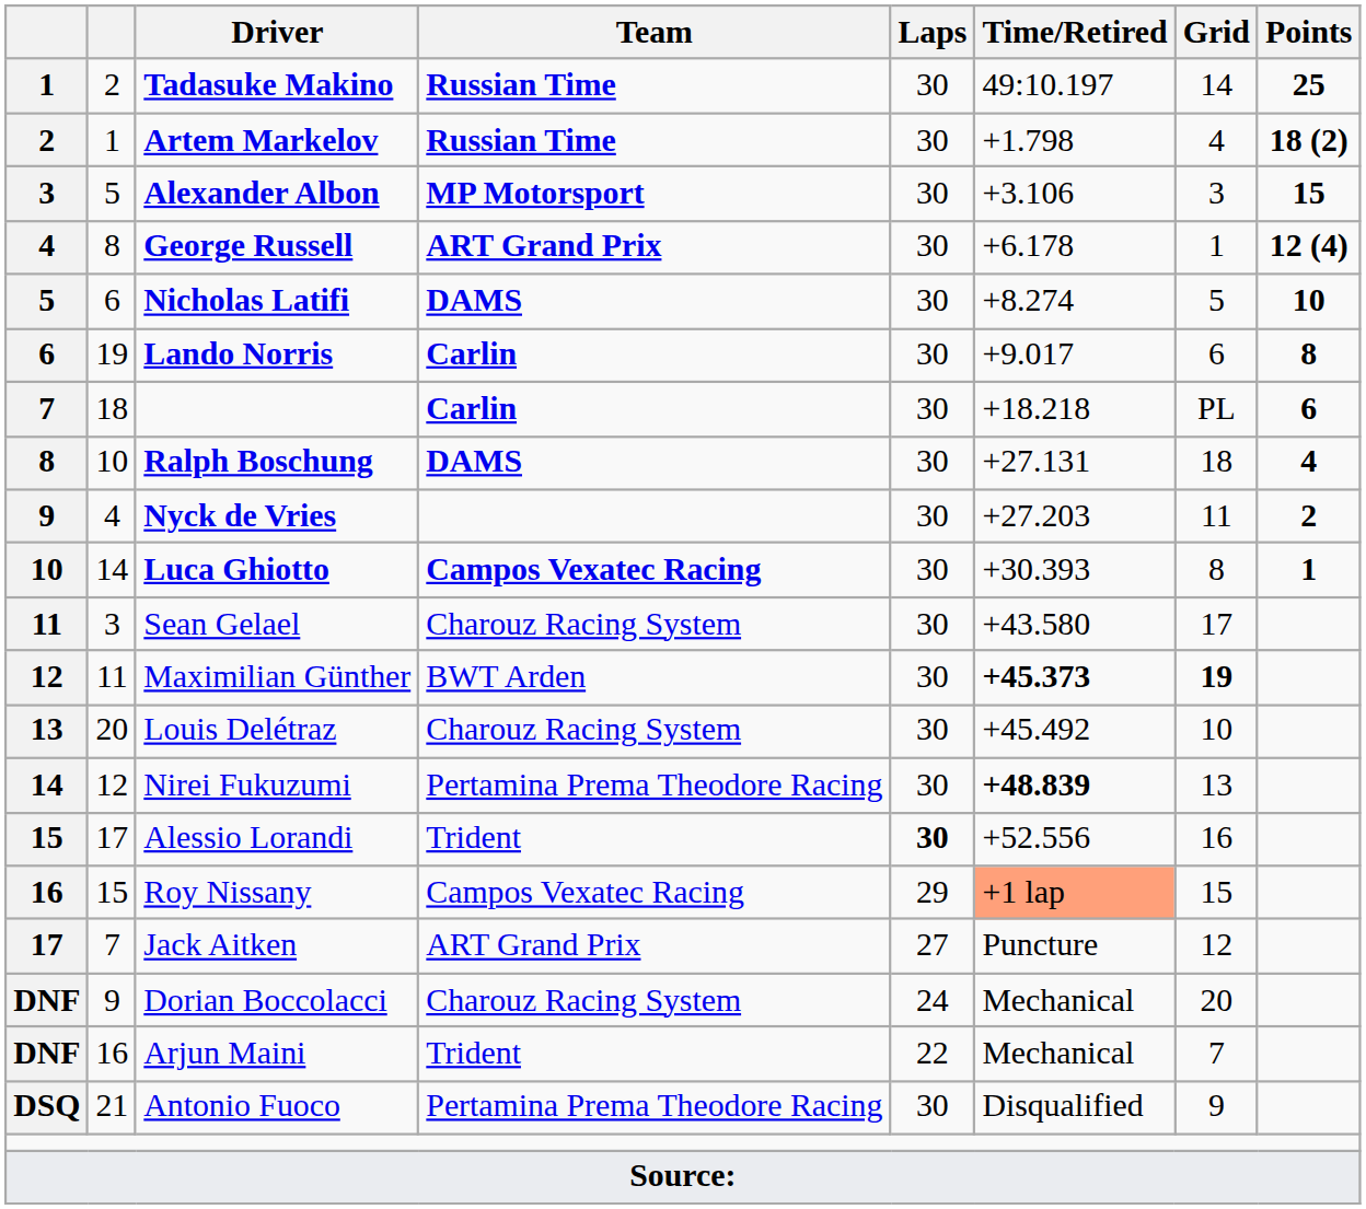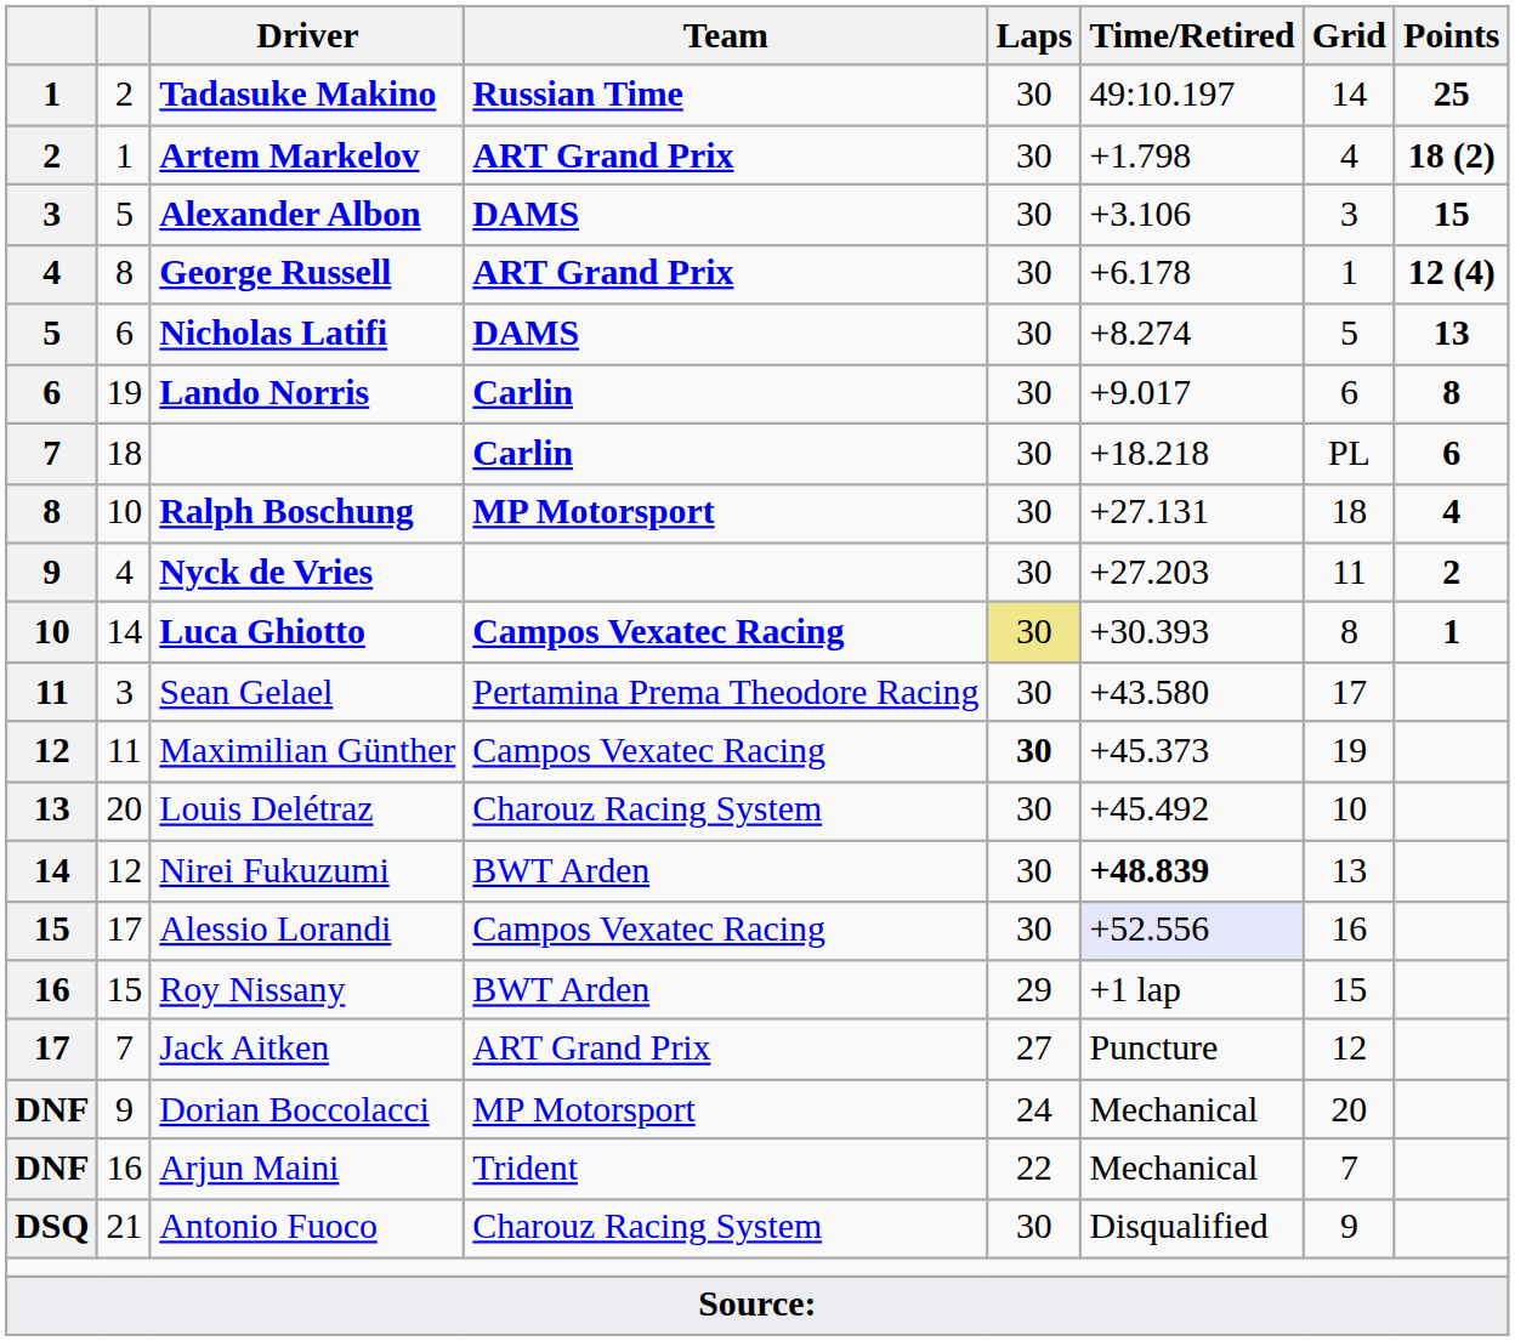 <table class="wikitable" style="font-size: 85%;">
 <tr>
 <th></th>
 <th></th>
 <th>Driver</th>
 <th>Team</th>
 <th>Laps</th>
 <th>Time/Retired</th>
 <th>Grid</th>
 <th>Points</th>
 </tr>
 <tr>
 <th>1</th>
 <td align="center">2</td>
 <td> <strong><a href='#'>Tadasuke Makino</a></strong></td>
 <td><strong><a href='#'>Russian Time</a></strong></td>
 <td align="center">30</td>
 <td>49:10.197</td>
 <td align="center">14</td>
 <td align="center"><strong>25</strong></td>
 </tr>
 <tr>
 <th>2</th>
 <td align="center">1</td>
 <td> <strong><a href='#'>Artem Markelov</a></strong></td>
-<td><strong><a href='#'>Russian Time</a></strong></td>
+<td><strong><a href='#'>ART Grand Prix</a></strong></td>
 <td align="center">30</td>
 <td>+1.798</td>
 <td align="center">4</td>
 <td align="center"><strong>18 (2)</strong></td>
 </tr>
 <tr>
 <th>3</th>
 <td align="center">5</td>
 <td> <strong><a href='#'>Alexander Albon</a></strong></td>
-<td><strong><a href='#'>MP Motorsport</a></strong></td>
+<td><strong><a href='#'>DAMS</a></strong></td>
 <td align="center">30</td>
 <td>+3.106</td>
 <td align="center">3</td>
 <td align="center"><strong>15</strong></td>
 </tr>
 <tr>
 <th>4</th>
 <td align="center">8</td>
 <td> <strong><a href='#'>George Russell</a></strong></td>
 <td><strong><a href='#'>ART Grand Prix</a></strong></td>
 <td align="center">30</td>
 <td>+6.178</td>
 <td align="center">1</td>
 <td align="center"><strong>12 (4)</strong></td>
 </tr>
 <tr>
 <th>5</th>
 <td align="center">6</td>
 <td> <strong><a href='#'>Nicholas Latifi</a></strong></td>
 <td><strong><a href='#'>DAMS</a></strong></td>
 <td align="center">30</td>
 <td>+8.274</td>
 <td align="center">5</td>
-<td align="center"><strong>10</strong></td>
+<td align="center"><strong>13</strong></td>
 </tr>
 <tr>
 <th>6</th>
 <td align="center">19</td>
 <td> <strong><a href='#'>Lando Norris</a></strong></td>
 <td><strong><a href='#'>Carlin</a></strong></td>
 <td align="center">30</td>
 <td>+9.017</td>
 <td align="center">6</td>
 <td align="center"><strong>8</strong></td>
 </tr>
 <tr>
 <th>7</th>
 <td align="center">18</td>
 <td></td>
 <td><strong><a href='#'>Carlin</a></strong></td>
 <td align="center">30</td>
 <td>+18.218</td>
 <td align="center">PL</td>
 <td align="center"><strong>6</strong></td>
 </tr>
 <tr>
 <th>8</th>
 <td align="center">10</td>
 <td> <strong><a href='#'>Ralph Boschung</a></strong></td>
-<td><strong><a href='#'>DAMS</a></strong></td>
+<td><strong><a href='#'>MP Motorsport</a></strong></td>
 <td align="center">30</td>
 <td>+27.131</td>
 <td align="center">18</td>
 <td align="center"><strong>4</strong></td>
 </tr>
 <tr>
 <th>9</th>
 <td align="center">4</td>
 <td> <strong><a href='#'>Nyck de Vries</a></strong></td>
 <td><strong></strong></td>
 <td align="center">30</td>
 <td>+27.203</td>
 <td align="center">11</td>
 <td align="center"><strong>2</strong></td>
 </tr>
 <tr>
 <th>10</th>
 <td align="center">14</td>
 <td> <strong><a href='#'>Luca Ghiotto</a></strong></td>
 <td><strong><a href='#'>Campos Vexatec Racing</a></strong></td>
-<td align="center">30</td>
+<td align="center" style="background: khaki;">30</td>
 <td>+30.393</td>
 <td align="center">8</td>
 <td align="center"><strong>1</strong></td>
 </tr>
 <tr>
 <th>11</th>
 <td align="center">3</td>
 <td> <a href='#'>Sean Gelael</a></td>
-<td><a href='#'>Charouz Racing System</a></td>
+<td><a href='#'>Pertamina Prema Theodore Racing</a></td>
 <td align="center">30</td>
 <td>+43.580</td>
 <td align="center">17</td>
 <td align="center"></td>
 </tr>
 <tr>
 <th>12</th>
 <td align="center">11</td>
 <td> <a href='#'>Maximilian Günther</a></td>
-<td><a href='#'>BWT Arden</a></td>
-<td align="center">30</td>
-<td><strong>+45.373</strong></td>
-<td align="center"><strong>19</strong></td>
+<td><a href='#'>Campos Vexatec Racing</a></td>
+<td align="center"><strong>30</strong></td>
+<td>+45.373</td>
+<td align="center">19</td>
 <td align="center"></td>
 </tr>
 <tr>
 <th>13</th>
 <td align="center">20</td>
 <td> <a href='#'>Louis Delétraz</a></td>
 <td><a href='#'>Charouz Racing System</a></td>
 <td align="center">30</td>
 <td>+45.492</td>
 <td align="center">10</td>
 <td align="center"></td>
 </tr>
 <tr>
 <th>14</th>
 <td align="center">12</td>
 <td> <a href='#'>Nirei Fukuzumi</a></td>
-<td><a href='#'>Pertamina Prema Theodore Racing</a></td>
+<td><a href='#'>BWT Arden</a></td>
 <td align="center">30</td>
 <td><strong>+48.839</strong></td>
 <td align="center">13</td>
 <td align="center"></td>
 </tr>
 <tr>
 <th>15</th>
 <td align="center">17</td>
 <td> <a href='#'>Alessio Lorandi</a></td>
-<td><a href='#'>Trident</a></td>
-<td align="center"><strong>30</strong></td>
-<td>+52.556</td>
+<td><a href='#'>Campos Vexatec Racing</a></td>
+<td align="center">30</td>
+<td style="background: lavender;">+52.556</td>
 <td align="center">16</td>
 <td align="center"></td>
 </tr>
 <tr>
 <th>16</th>
 <td align="center">15</td>
 <td> <a href='#'>Roy Nissany</a></td>
-<td><a href='#'>Campos Vexatec Racing</a></td>
+<td><a href='#'>BWT Arden</a></td>
 <td align="center">29</td>
-<td style="background: lightsalmon;">+1 lap</td>
+<td>+1 lap</td>
 <td align="center">15</td>
 <td align="center"></td>
 </tr>
 <tr>
 <th>17</th>
 <td align="center">7</td>
 <td> <a href='#'>Jack Aitken</a></td>
 <td><a href='#'>ART Grand Prix</a></td>
 <td align="center">27</td>
 <td>Puncture</td>
 <td align="center">12</td>
 <td align="center"></td>
 </tr>
 <tr>
 <th>DNF</th>
 <td align="center">9</td>
 <td> <a href='#'>Dorian Boccolacci</a></td>
-<td><a href='#'>Charouz Racing System</a></td>
+<td><a href='#'>MP Motorsport</a></td>
 <td align="center">24</td>
 <td>Mechanical</td>
 <td align="center">20</td>
 <td align="center"></td>
 </tr>
 <tr>
 <th>DNF</th>
 <td align="center">16</td>
 <td> <a href='#'>Arjun Maini</a></td>
 <td><a href='#'>Trident</a></td>
 <td align="center">22</td>
 <td>Mechanical</td>
 <td align="center">7</td>
 <td align="center"></td>
 </tr>
 <tr>
 <th>DSQ</th>
 <td align="center">21</td>
 <td> <a href='#'>Antonio Fuoco</a></td>
-<td><a href='#'>Pertamina Prema Theodore Racing</a></td>
+<td><a href='#'>Charouz Racing System</a></td>
 <td align="center">30</td>
 <td>Disqualified</td>
 <td align="center">9</td>
 <td align="center"></td>
 </tr>
 <tr>
 <td colspan="8" align="center"></td>
 </tr>
 <tr>
 <td colspan="8" style="background:#eaecf0; text-align:center;"><strong>Source:</strong></td>
 </tr>
 </table>
